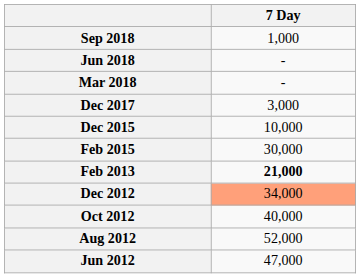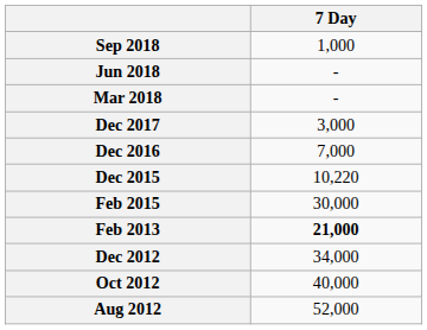 <table class="wikitable sortable" style="text-align:center; width:400px; height:200px;">
 <tr>
 <th></th>
 <th>7 Day</th>
 </tr>
 <tr>
 <th>Sep 2018</th>
 <td>1,000</td>
 </tr>
 <tr>
 <th>Jun 2018</th>
 <td>-</td>
 </tr>
 <tr>
 <th>Mar 2018</th>
 <td>-</td>
 </tr>
 <tr>
 <th>Dec 2017</th>
 <td>3,000</td>
 </tr>
 <tr>
+<th>Dec 2016</th>
+<td>7,000</td>
+</tr>
+<tr>
 <th>Dec 2015</th>
-<td>10,000</td>
+<td>10,220</td>
 </tr>
 <tr>
 <th scope="row">Feb 2015</th>
 <td>30,000</td>
 </tr>
 <tr>
 <th scope="row">Feb 2013</th>
 <td><strong>21,000</strong></td>
 </tr>
 <tr>
 <th scope="row">Dec 2012</th>
-<td style="background: lightsalmon;">34,000</td>
+<td>34,000</td>
 </tr>
 <tr>
 <th scope="row">Oct 2012</th>
 <td>40,000</td>
 </tr>
 <tr>
 <th scope="row">Aug 2012</th>
 <td>52,000</td>
 </tr>
-<tr>
-<th scope="row">Jun 2012</th>
-<td>47,000</td>
-</tr>
 </table>
